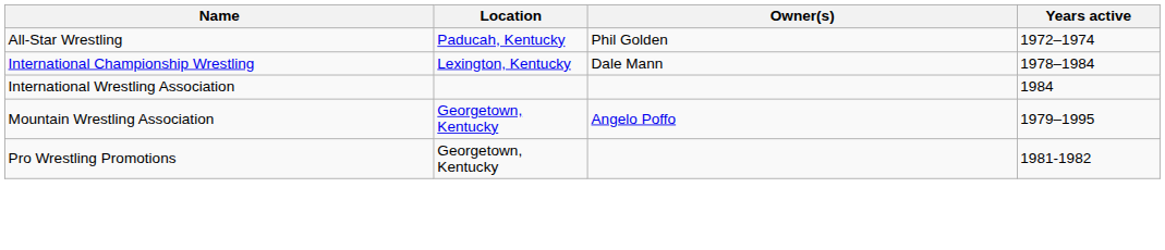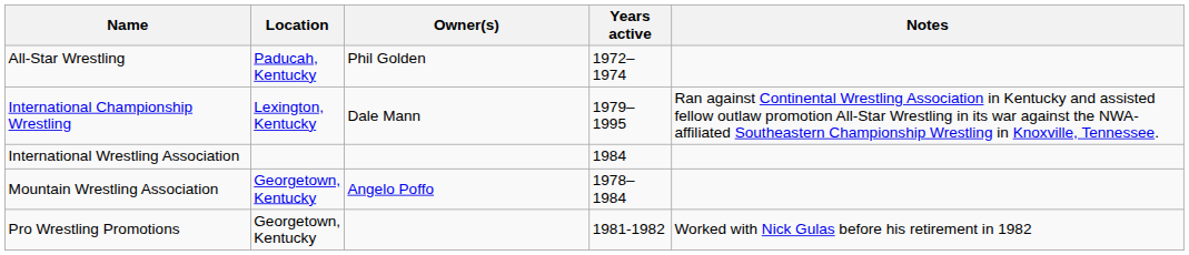 <table class=wikitable>
 <tr>
 <th width="21%">Name</th>
 <th width="7%">Location</th>
 <th width="21%">Owner(s)</th>
 <th width="7%">Years active</th>
+<th width="55%">Notes</th>
 </tr>
 <tr valign="top">
 <td>All-Star Wrestling</td>
 <td><a href='#'>Paducah, Kentucky</a></td>
 <td>Phil Golden</td>
 <td>1972–1974</td>
+<td></td>
 </tr>
 <tr>
 <td><a href='#'>International Championship Wrestling</a></td>
 <td><a href='#'>Lexington, Kentucky</a></td>
 <td>Dale Mann</td>
-<td>1978–1984</td>
+<td>1979–1995</td>
+<td>Ran against <a href='#'>Continental Wrestling Association</a> in Kentucky and assisted fellow outlaw promotion All-Star Wrestling in its war against the NWA-affiliated <a href='#'>Southeastern Championship Wrestling</a> in <a href='#'>Knoxville, Tennessee</a>.</td>
 </tr>
 <tr>
 <td>International Wrestling Association</td>
 <td></td>
 <td></td>
 <td>1984</td>
+<td></td>
 </tr>
 <tr>
 <td>Mountain Wrestling Association </td>
 <td><a href='#'>Georgetown, Kentucky</a></td>
 <td><a href='#'>Angelo Poffo</a></td>
-<td>1979–1995</td>
+<td>1978–1984</td>
+<td></td>
 </tr>
 <tr>
 <td>Pro Wrestling Promotions</td>
 <td>Georgetown, Kentucky</td>
 <td></td>
 <td>1981-1982</td>
+<td>Worked with <a href='#'>Nick Gulas</a> before his retirement in 1982</td>
 </tr>
 </table>
